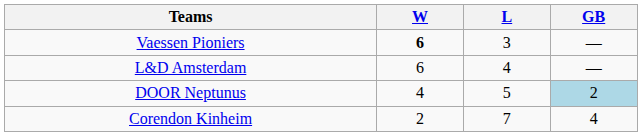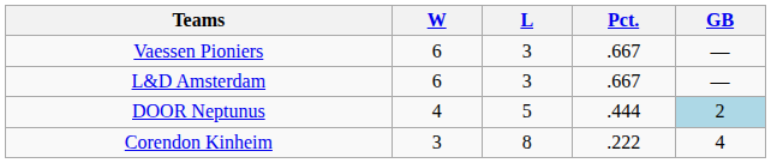 <table class="wikitable" width="40%" style="text-align:center;">
 <tr>
 <th width="30%">Teams</th>
 <th width="7%"><a href='#'>W</a></th>
 <th width="7%"><a href='#'>L</a></th>
+<th width="8%"><a href='#'>Pct.</a></th>
 <th width="7%"><a href='#'>GB</a></th>
 </tr>
 <tr>
 <td><a href='#'>Vaessen Pioniers</a></td>
-<td><strong>6</strong></td>
+<td>6</td>
 <td>3</td>
+<td>.667</td>
 <td>—</td>
 </tr>
 <tr>
 <td><a href='#'>L&D Amsterdam</a></td>
 <td>6</td>
-<td>4</td>
+<td>3</td>
+<td>.667</td>
 <td>—</td>
 </tr>
 <tr>
 <td><a href='#'>DOOR Neptunus</a></td>
 <td>4</td>
 <td>5</td>
+<td>.444</td>
 <td style="background: lightblue;">2</td>
 </tr>
 <tr>
 <td><a href='#'>Corendon Kinheim</a></td>
-<td>2</td>
-<td>7</td>
+<td>3</td>
+<td>8</td>
+<td>.222</td>
 <td>4</td>
 </tr>
 </table>
